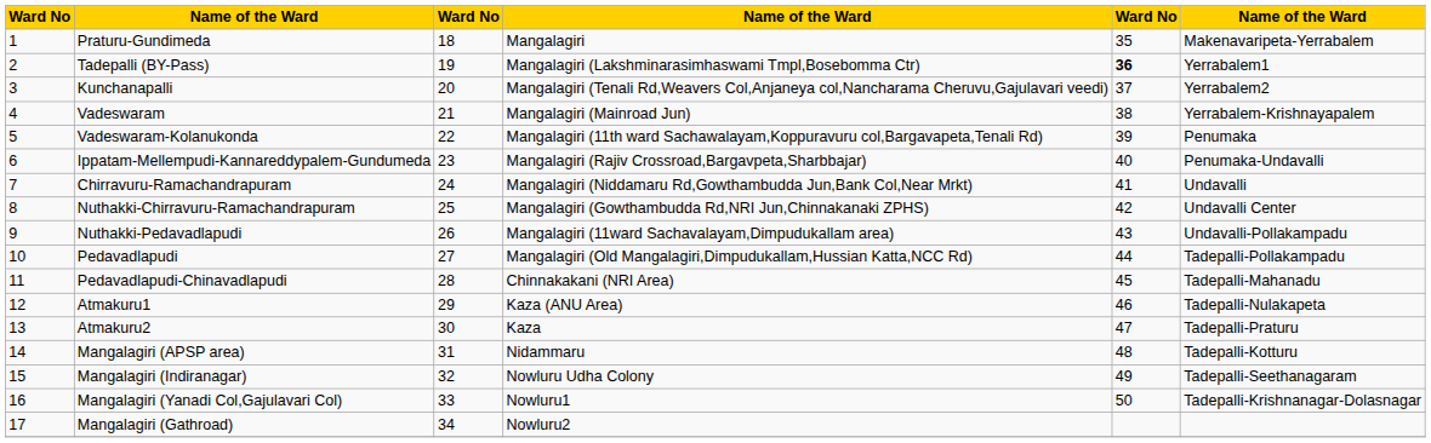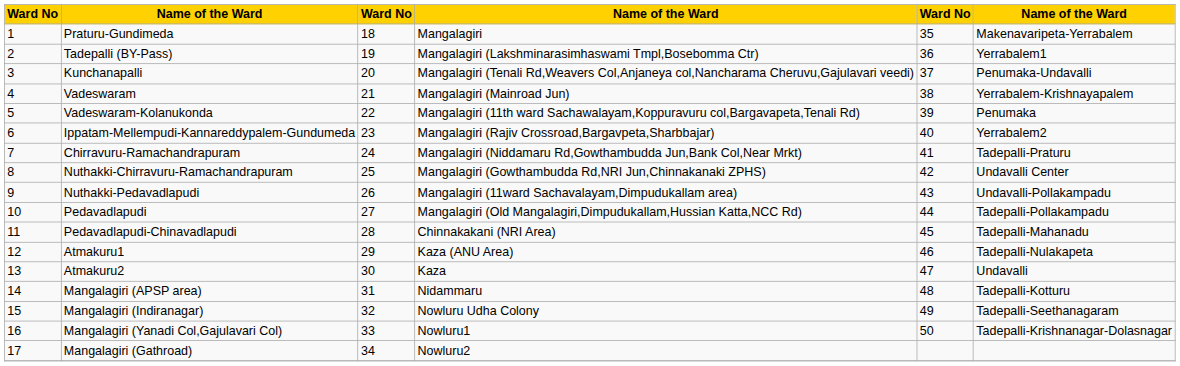 <table class="wikitable sortable">
 <tr>
 <th ! style="background-color:#FFD100">Ward No</th>
 <th ! style="background-color:#FFD100">Name of the Ward</th>
 <th ! style="background-color:#FFD100">Ward No</th>
 <th ! style="background-color:#FFD100">Name of the Ward</th>
 <th ! style="background-color:#FFD100">Ward No</th>
 <th ! style="background-color:#FFD100">Name of the Ward</th>
 </tr>
 <tr>
 <td>1</td>
 <td>Praturu-Gundimeda</td>
 <td>18</td>
 <td>Mangalagiri</td>
 <td>35</td>
 <td>Makenavaripeta-Yerrabalem</td>
 </tr>
 <tr>
 <td>2</td>
 <td>Tadepalli (BY-Pass)</td>
 <td>19</td>
 <td>Mangalagiri (Lakshminarasimhaswami Tmpl,Bosebomma Ctr)</td>
-<td><strong>36</strong></td>
+<td>36</td>
 <td>Yerrabalem1</td>
 </tr>
 <tr>
 <td>3</td>
 <td>Kunchanapalli</td>
 <td>20</td>
 <td>Mangalagiri (Tenali Rd,Weavers Col,Anjaneya col,Nancharama Cheruvu,Gajulavari veedi)</td>
 <td>37</td>
-<td>Yerrabalem2</td>
+<td>Penumaka-Undavalli</td>
 </tr>
 <tr>
 <td>4</td>
 <td>Vadeswaram</td>
 <td>21</td>
 <td>Mangalagiri (Mainroad Jun)</td>
 <td>38</td>
 <td>Yerrabalem-Krishnayapalem</td>
 </tr>
 <tr>
 <td>5</td>
 <td>Vadeswaram-Kolanukonda</td>
 <td>22</td>
 <td>Mangalagiri (11th ward Sachawalayam,Koppuravuru col,Bargavapeta,Tenali Rd)</td>
 <td>39</td>
 <td>Penumaka</td>
 </tr>
 <tr>
 <td>6</td>
 <td>Ippatam-Mellempudi-Kannareddypalem-Gundumeda</td>
 <td>23</td>
 <td>Mangalagiri (Rajiv Crossroad,Bargavpeta,Sharbbajar)</td>
 <td>40</td>
-<td>Penumaka-Undavalli</td>
+<td>Yerrabalem2</td>
 </tr>
 <tr>
 <td>7</td>
 <td>Chirravuru-Ramachandrapuram</td>
 <td>24</td>
 <td>Mangalagiri (Niddamaru Rd,Gowthambudda Jun,Bank Col,Near Mrkt)</td>
 <td>41</td>
-<td>Undavalli</td>
+<td>Tadepalli-Praturu</td>
 </tr>
 <tr>
 <td>8</td>
 <td>Nuthakki-Chirravuru-Ramachandrapuram</td>
 <td>25</td>
 <td>Mangalagiri (Gowthambudda Rd,NRI Jun,Chinnakanaki ZPHS)</td>
 <td>42</td>
 <td>Undavalli Center</td>
 </tr>
 <tr>
 <td>9</td>
 <td>Nuthakki-Pedavadlapudi</td>
 <td>26</td>
 <td>Mangalagiri (11ward Sachavalayam,Dimpudukallam area)</td>
 <td>43</td>
 <td>Undavalli-Pollakampadu</td>
 </tr>
 <tr>
 <td>10</td>
 <td>Pedavadlapudi</td>
 <td>27</td>
 <td>Mangalagiri (Old Mangalagiri,Dimpudukallam,Hussian Katta,NCC Rd)</td>
 <td>44</td>
 <td>Tadepalli-Pollakampadu</td>
 </tr>
 <tr>
 <td>11</td>
 <td>Pedavadlapudi-Chinavadlapudi</td>
 <td>28</td>
 <td>Chinnakakani (NRI Area)</td>
 <td>45</td>
 <td>Tadepalli-Mahanadu</td>
 </tr>
 <tr>
 <td>12</td>
 <td>Atmakuru1</td>
 <td>29</td>
 <td>Kaza (ANU Area)</td>
 <td>46</td>
 <td>Tadepalli-Nulakapeta</td>
 </tr>
 <tr>
 <td>13</td>
 <td>Atmakuru2</td>
 <td>30</td>
 <td>Kaza</td>
 <td>47</td>
-<td>Tadepalli-Praturu</td>
+<td>Undavalli</td>
 </tr>
 <tr>
 <td>14</td>
 <td>Mangalagiri (APSP area)</td>
 <td>31</td>
 <td>Nidammaru</td>
 <td>48</td>
 <td>Tadepalli-Kotturu</td>
 </tr>
 <tr>
 <td>15</td>
 <td>Mangalagiri (Indiranagar)</td>
 <td>32</td>
 <td>Nowluru Udha Colony</td>
 <td>49</td>
 <td>Tadepalli-Seethanagaram</td>
 </tr>
 <tr>
 <td>16</td>
 <td>Mangalagiri (Yanadi Col,Gajulavari Col)</td>
 <td>33</td>
 <td>Nowluru1</td>
 <td>50</td>
 <td>Tadepalli-Krishnanagar-Dolasnagar</td>
 </tr>
 <tr>
 <td>17</td>
 <td>Mangalagiri (Gathroad)</td>
 <td>34</td>
 <td>Nowluru2</td>
 <td></td>
 <td></td>
 </tr>
 <tr>
 </tr>
 </table>
